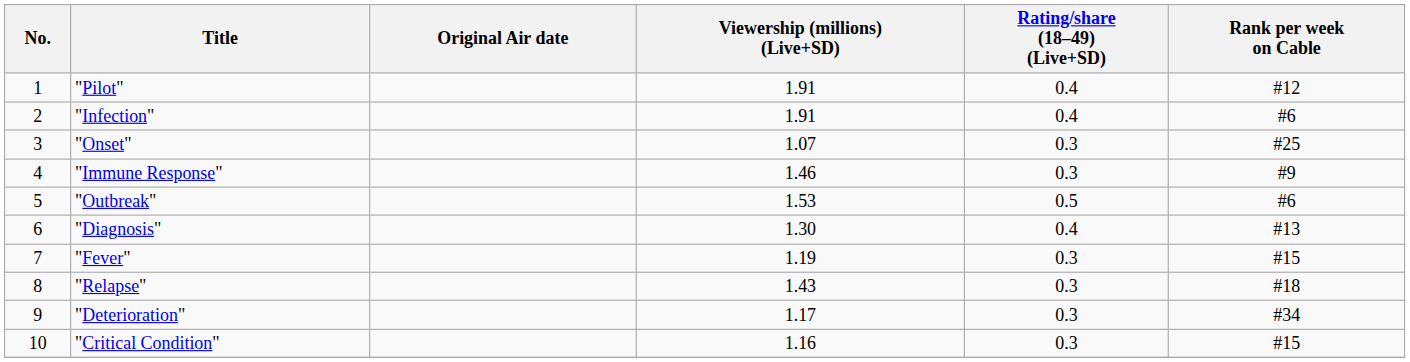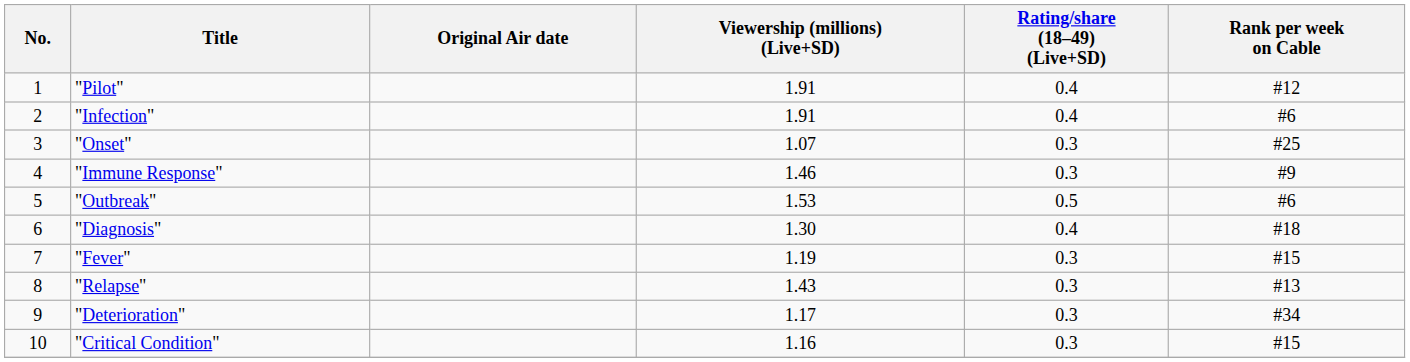 <table class="wikitable sortable" style="text-align:center;width:99%">
 <tr>
 <th>No.</th>
 <th>Title</th>
 <th>Original Air date</th>
 <th data-sort-type="number">Viewership (millions)<br>(Live+SD)</th>
 <th data-sort-type="number"><a href='#'>Rating/share</a><br>(18–49)<br>(Live+SD)</th>
 <th data-sort-type="number">Rank per week<br>on Cable</th>
 </tr>
 <tr>
 <td>1</td>
 <td style="text-align:left;">"<a href='#'>Pilot</a>"</td>
 <td></td>
 <td>1.91</td>
 <td>0.4</td>
 <td>#12</td>
 </tr>
 <tr>
 <td>2</td>
 <td style="text-align:left;">"<a href='#'>Infection</a>"</td>
 <td></td>
 <td>1.91</td>
 <td>0.4</td>
 <td>#6</td>
 </tr>
 <tr>
 <td>3</td>
 <td style="text-align:left;">"<a href='#'>Onset</a>"</td>
 <td></td>
 <td>1.07</td>
 <td>0.3</td>
 <td>#25</td>
 </tr>
 <tr>
 <td>4</td>
 <td style="text-align:left;">"<a href='#'>Immune Response</a>"</td>
 <td></td>
 <td>1.46</td>
 <td>0.3</td>
 <td>#9</td>
 </tr>
 <tr>
 <td>5</td>
 <td style="text-align:left;">"<a href='#'>Outbreak</a>"</td>
 <td></td>
 <td>1.53</td>
 <td>0.5</td>
 <td>#6</td>
 </tr>
 <tr>
 <td>6</td>
 <td style="text-align:left;">"<a href='#'>Diagnosis</a>"</td>
 <td></td>
 <td>1.30</td>
 <td>0.4</td>
-<td>#13</td>
+<td>#18</td>
 </tr>
 <tr>
 <td>7</td>
 <td style="text-align:left;">"<a href='#'>Fever</a>"</td>
 <td></td>
 <td>1.19</td>
 <td>0.3</td>
 <td>#15</td>
 </tr>
 <tr>
 <td>8</td>
 <td style="text-align:left;">"<a href='#'>Relapse</a>"</td>
 <td></td>
 <td>1.43</td>
 <td>0.3</td>
-<td>#18</td>
+<td>#13</td>
 </tr>
 <tr>
 <td>9</td>
 <td style="text-align:left;">"<a href='#'>Deterioration</a>"</td>
 <td></td>
 <td>1.17</td>
 <td>0.3</td>
 <td>#34</td>
 </tr>
 <tr>
 <td>10</td>
 <td style="text-align:left;">"<a href='#'>Critical Condition</a>"</td>
 <td></td>
 <td>1.16</td>
 <td>0.3</td>
 <td>#15</td>
 </tr>
 <tr>
 </tr>
 </table>
